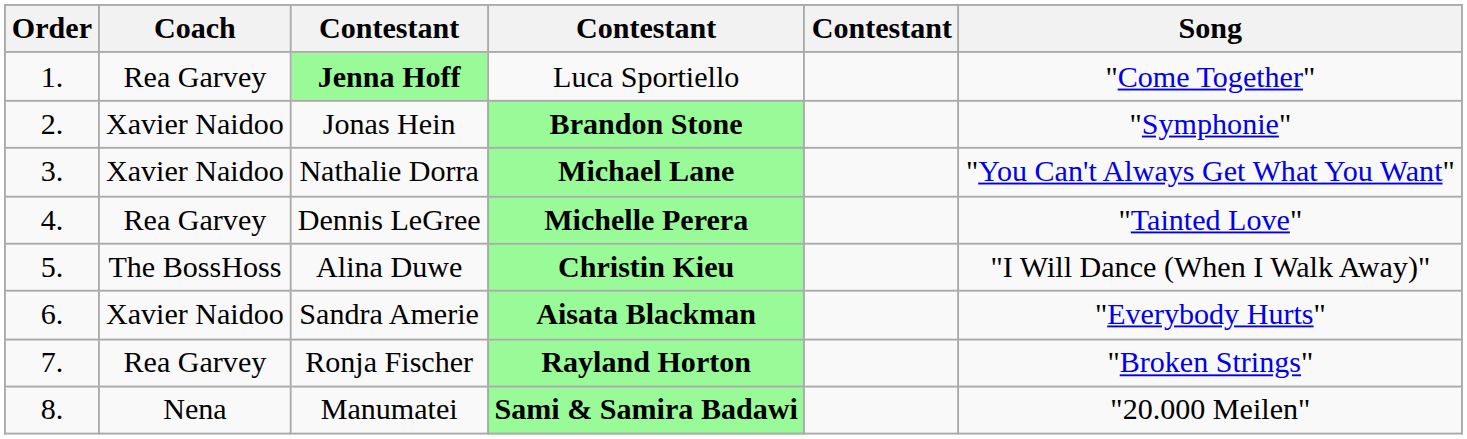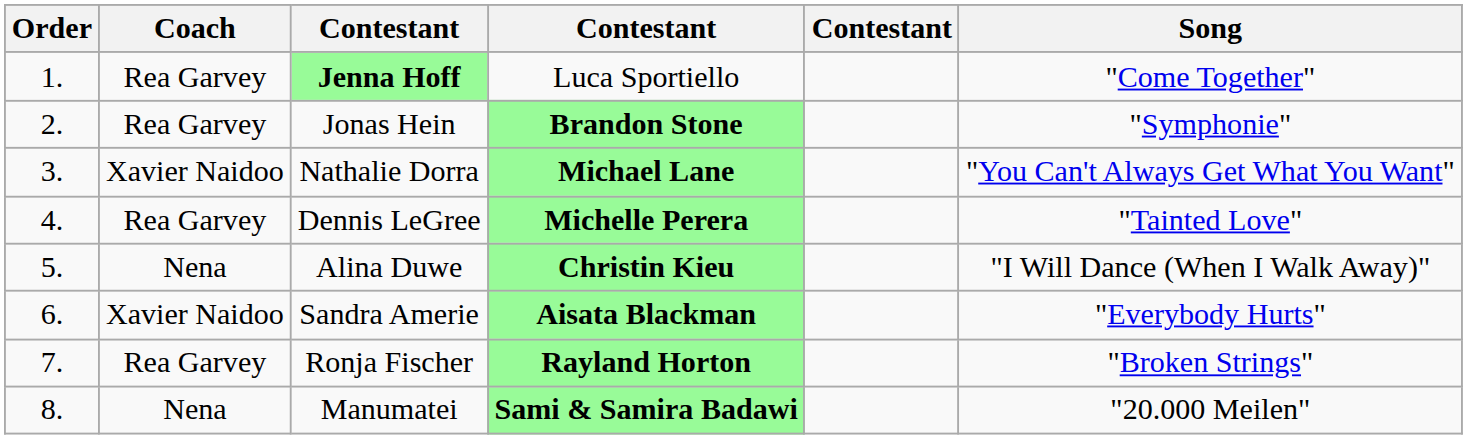 <table class="wikitable sortable" style="text-align: center; width: auto;">
 <tr class="hintergrundfarbe5">
 <th>Order</th>
 <th>Coach</th>
 <th>Contestant</th>
 <th>Contestant</th>
 <th>Contestant</th>
 <th>Song</th>
 </tr>
 <tr>
 <td>1.</td>
 <td>Rea Garvey</td>
 <th style="background:palegreen">Jenna Hoff</th>
 <td>Luca Sportiello</td>
 <td></td>
 <td>"<a href='#'>Come Together</a>"</td>
 </tr>
 <tr>
 <td>2.</td>
-<td>Xavier Naidoo</td>
+<td>Rea Garvey</td>
 <td>Jonas Hein</td>
 <th style="background:palegreen">Brandon Stone</th>
 <td></td>
 <td>"<a href='#'>Symphonie</a>"</td>
 </tr>
 <tr>
 <td>3.</td>
 <td>Xavier Naidoo</td>
 <td>Nathalie Dorra</td>
 <th style="background:palegreen">Michael Lane</th>
 <td></td>
 <td>"<a href='#'>You Can't Always Get What You Want</a>"</td>
 </tr>
 <tr>
 <td>4.</td>
 <td>Rea Garvey</td>
 <td>Dennis LeGree</td>
 <th style="background:palegreen">Michelle Perera</th>
 <td></td>
 <td>"<a href='#'>Tainted Love</a>"</td>
 </tr>
 <tr>
 <td>5.</td>
-<td>The BossHoss</td>
+<td>Nena</td>
 <td>Alina Duwe</td>
 <th style="background:palegreen">Christin Kieu</th>
 <td></td>
 <td>"I Will Dance (When I Walk Away)"</td>
 </tr>
 <tr>
 <td>6.</td>
 <td>Xavier Naidoo</td>
 <td>Sandra Amerie</td>
 <th style="background:palegreen">Aisata Blackman</th>
 <td></td>
 <td>"<a href='#'>Everybody Hurts</a>"</td>
 </tr>
 <tr>
 <td>7.</td>
 <td>Rea Garvey</td>
 <td>Ronja Fischer</td>
 <th style="background:palegreen">Rayland Horton</th>
 <td></td>
 <td>"<a href='#'>Broken Strings</a>"</td>
 </tr>
 <tr>
 <td>8.</td>
 <td>Nena</td>
 <td>Manumatei</td>
 <th style="background:palegreen">Sami & Samira Badawi</th>
 <td></td>
 <td>"20.000 Meilen"</td>
 </tr>
 </table>
